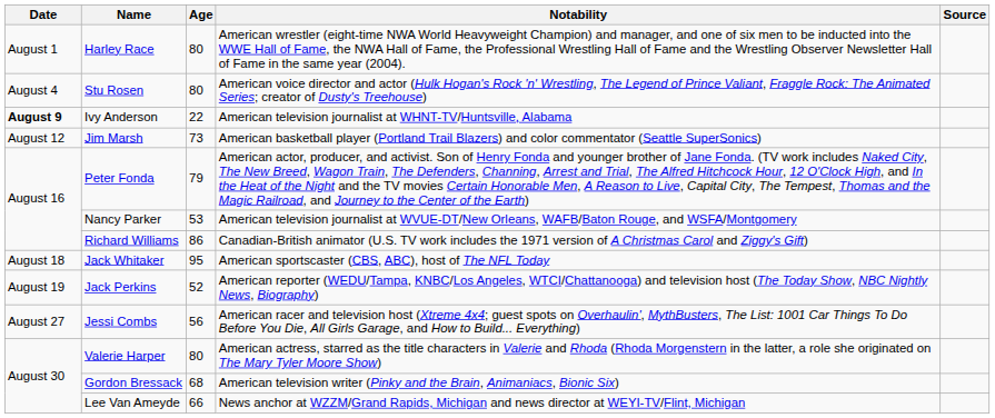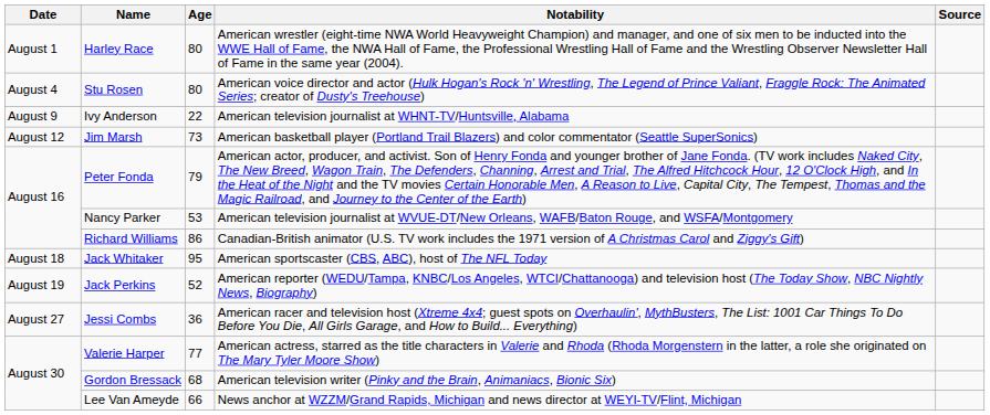 <table class="wikitable sortable">
 <tr>
 <th width=90>Date</th>
 <th width=125>Name</th>
 <th>Age</th>
 <th class="unsortable">Notability</th>
 <th class="unsortable">Source</th>
 </tr>
 <tr>
 <td>August 1</td>
 <td><a href='#'>Harley Race</a></td>
 <td>80</td>
 <td>American wrestler (eight-time NWA World Heavyweight Champion) and manager, and one of six men to be inducted into the <a href='#'>WWE Hall of Fame</a>, the NWA Hall of Fame, the Professional Wrestling Hall of Fame and the Wrestling Observer Newsletter Hall of Fame in the same year (2004).</td>
 <td></td>
 </tr>
 <tr>
 <td>August 4</td>
 <td><a href='#'>Stu Rosen</a></td>
 <td>80</td>
 <td>American voice director and actor (<em><a href='#'>Hulk Hogan's Rock 'n' Wrestling</a></em>, <em><a href='#'>The Legend of Prince Valiant</a></em>, <em><a href='#'>Fraggle Rock: The Animated Series</a></em>; creator of <em><a href='#'>Dusty's Treehouse</a></em>)</td>
 <td></td>
 </tr>
 <tr>
-<td><strong>August 9</strong></td>
+<td>August 9</td>
 <td>Ivy Anderson</td>
 <td>22</td>
 <td>American television journalist at <a href='#'>WHNT-TV</a>/<a href='#'>Huntsville, Alabama</a></td>
 <td></td>
 </tr>
 <tr>
 <td>August 12</td>
 <td><a href='#'>Jim Marsh</a></td>
 <td>73</td>
 <td>American basketball player (<a href='#'>Portland Trail Blazers</a>) and color commentator (<a href='#'>Seattle SuperSonics</a>)</td>
 <td></td>
 </tr>
 <tr>
 <td rowspan=3>August 16</td>
 <td><a href='#'>Peter Fonda</a></td>
 <td>79</td>
 <td>American actor, producer, and activist. Son of <a href='#'>Henry Fonda</a> and younger brother of <a href='#'>Jane Fonda</a>. (TV work includes <em><a href='#'>Naked City</a></em>, <em><a href='#'>The New Breed</a></em>, <em><a href='#'>Wagon Train</a></em>, <em><a href='#'>The Defenders</a></em>, <em><a href='#'>Channing</a></em>, <em><a href='#'>Arrest and Trial</a></em>, <em><a href='#'>The Alfred Hitchcock Hour</a></em>, <em><a href='#'>12 O'Clock High</a></em>, and <em><a href='#'>In the Heat of the Night</a></em> and the TV movies <em><a href='#'>Certain Honorable Men</a></em>, <em><a href='#'>A Reason to Live</a></em>, <em>Capital City</em>, <em>The Tempest</em>, <em><a href='#'>Thomas and the Magic Railroad</a></em>, and <em><a href='#'>Journey to the Center of the Earth</a></em>)</td>
 <td></td>
 </tr>
 <tr>
 <td>Nancy Parker</td>
 <td>53</td>
 <td>American television journalist at <a href='#'>WVUE-DT</a>/<a href='#'>New Orleans</a>, <a href='#'>WAFB</a>/<a href='#'>Baton Rouge</a>, and <a href='#'>WSFA</a>/<a href='#'>Montgomery</a></td>
 <td></td>
 </tr>
 <tr>
 <td><a href='#'>Richard Williams</a></td>
 <td>86</td>
 <td>Canadian-British animator (U.S. TV work includes the 1971 version of <em><a href='#'>A Christmas Carol</a></em> and <em><a href='#'>Ziggy's Gift</a></em>)</td>
 <td></td>
 </tr>
 <tr>
 <td>August 18</td>
 <td><a href='#'>Jack Whitaker</a></td>
 <td>95</td>
 <td>American sportscaster (<a href='#'>CBS</a>, <a href='#'>ABC</a>), host of <em><a href='#'>The NFL Today</a></em></td>
 <td></td>
 </tr>
 <tr>
 <td>August 19</td>
 <td><a href='#'>Jack Perkins</a></td>
 <td>52</td>
 <td>American reporter (<a href='#'>WEDU</a>/<a href='#'>Tampa</a>, <a href='#'>KNBC</a>/<a href='#'>Los Angeles</a>, <a href='#'>WTCI</a>/<a href='#'>Chattanooga</a>) and television host (<em><a href='#'>The Today Show</a></em>, <em><a href='#'>NBC Nightly News</a></em>, <em><a href='#'>Biography</a></em>)</td>
 <td></td>
 </tr>
 <tr>
 <td>August 27</td>
 <td><a href='#'>Jessi Combs</a></td>
-<td>56</td>
+<td>36</td>
 <td>American racer and television host (<em><a href='#'>Xtreme 4x4</a></em>; guest spots on <em><a href='#'>Overhaulin'</a></em>, <em><a href='#'>MythBusters</a></em>, <em>The List: 1001 Car Things To Do Before You Die</em>, <em>All Girls Garage</em>, and <em>How to Build... Everything</em>)</td>
 <td></td>
 </tr>
 <tr>
 <td rowspan=3>August 30</td>
 <td><a href='#'>Valerie Harper</a></td>
-<td>80</td>
+<td>77</td>
 <td>American actress, starred as the title characters in <em><a href='#'>Valerie</a></em> and <em><a href='#'>Rhoda</a></em> (<a href='#'>Rhoda Morgenstern</a> in the latter, a role she originated on <em><a href='#'>The Mary Tyler Moore Show</a></em>)</td>
 <td></td>
 </tr>
 <tr>
 <td><a href='#'>Gordon Bressack</a></td>
 <td>68</td>
 <td>American television writer (<em><a href='#'>Pinky and the Brain</a></em>, <em><a href='#'>Animaniacs</a></em>, <em><a href='#'>Bionic Six</a></em>)</td>
 <td></td>
 </tr>
 <tr>
 <td>Lee Van Ameyde</td>
 <td>66</td>
 <td>News anchor at <a href='#'>WZZM</a>/<a href='#'>Grand Rapids, Michigan</a> and news director at <a href='#'>WEYI-TV</a>/<a href='#'>Flint, Michigan</a></td>
 <td></td>
 </tr>
 </table>
